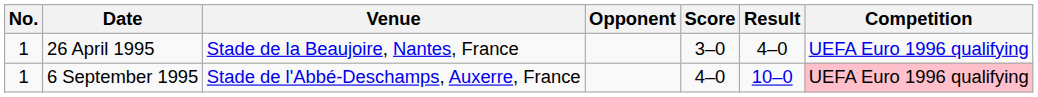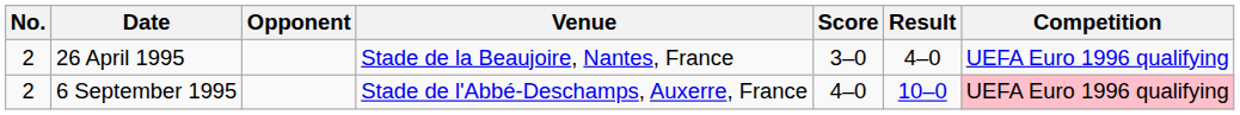 <table class="wikitable sortable">
 <tr>
 <th scope="col">No.</th>
 <th scope="col">Date</th>
+<th scope="col">Opponent</th>
 <th scope="col">Venue</th>
-<th scope="col">Opponent</th>
 <th scope="col">Score</th>
 <th scope="col">Result</th>
 <th scope="col">Competition</th>
 </tr>
 <tr>
-<td align=center>1</td>
+<td align=center>2</td>
 <td>26 April 1995</td>
+<td></td>
 <td><a href='#'>Stade de la Beaujoire</a>, <a href='#'>Nantes</a>, France</td>
-<td></td>
 <td align="center">3–0</td>
 <td align="center">4–0</td>
 <td><a href='#'>UEFA Euro 1996 qualifying</a></td>
 </tr>
 <tr>
-<td align=center>1</td>
+<td align=center>2</td>
 <td>6 September 1995</td>
+<td></td>
 <td><a href='#'>Stade de l'Abbé-Deschamps</a>, <a href='#'>Auxerre</a>, France</td>
-<td></td>
 <td align="center">4–0</td>
 <td align="center"><a href='#'>10–0</a></td>
 <td style="background: pink;">UEFA Euro 1996 qualifying</td>
 </tr>
 </table>
